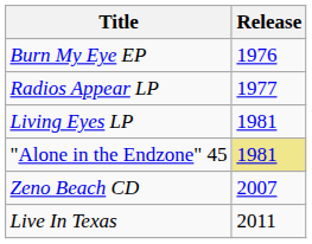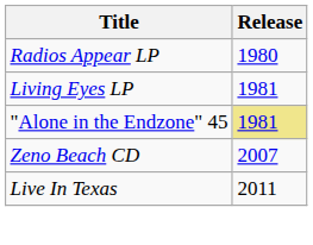 <table class="wikitable" style="font-size: 95%;">
 <tr>
 <th>Title</th>
 <th>Release</th>
 </tr>
 <tr>
-<td><em><a href='#'>Burn My Eye</a> EP</em></td>
-<td><a href='#'>1976</a></td>
-</tr>
-<tr>
 <td><em><a href='#'>Radios Appear</a> LP</em></td>
-<td><a href='#'>1977</a></td>
+<td><a href='#'>1980</a></td>
 </tr>
 <tr>
 <td><em><a href='#'>Living Eyes</a> LP</em></td>
 <td><a href='#'>1981</a></td>
 </tr>
 <tr>
 <td>"<a href='#'>Alone in the Endzone</a>" 45</td>
 <td style="background: khaki;"><a href='#'>1981</a></td>
 </tr>
 <tr>
 <td><em><a href='#'>Zeno Beach</a> CD</em></td>
 <td><a href='#'>2007</a></td>
 </tr>
 <tr>
 <td><em>Live In Texas</em></td>
 <td>2011</td>
 </tr>
 <tr>
 </tr>
 </table>
